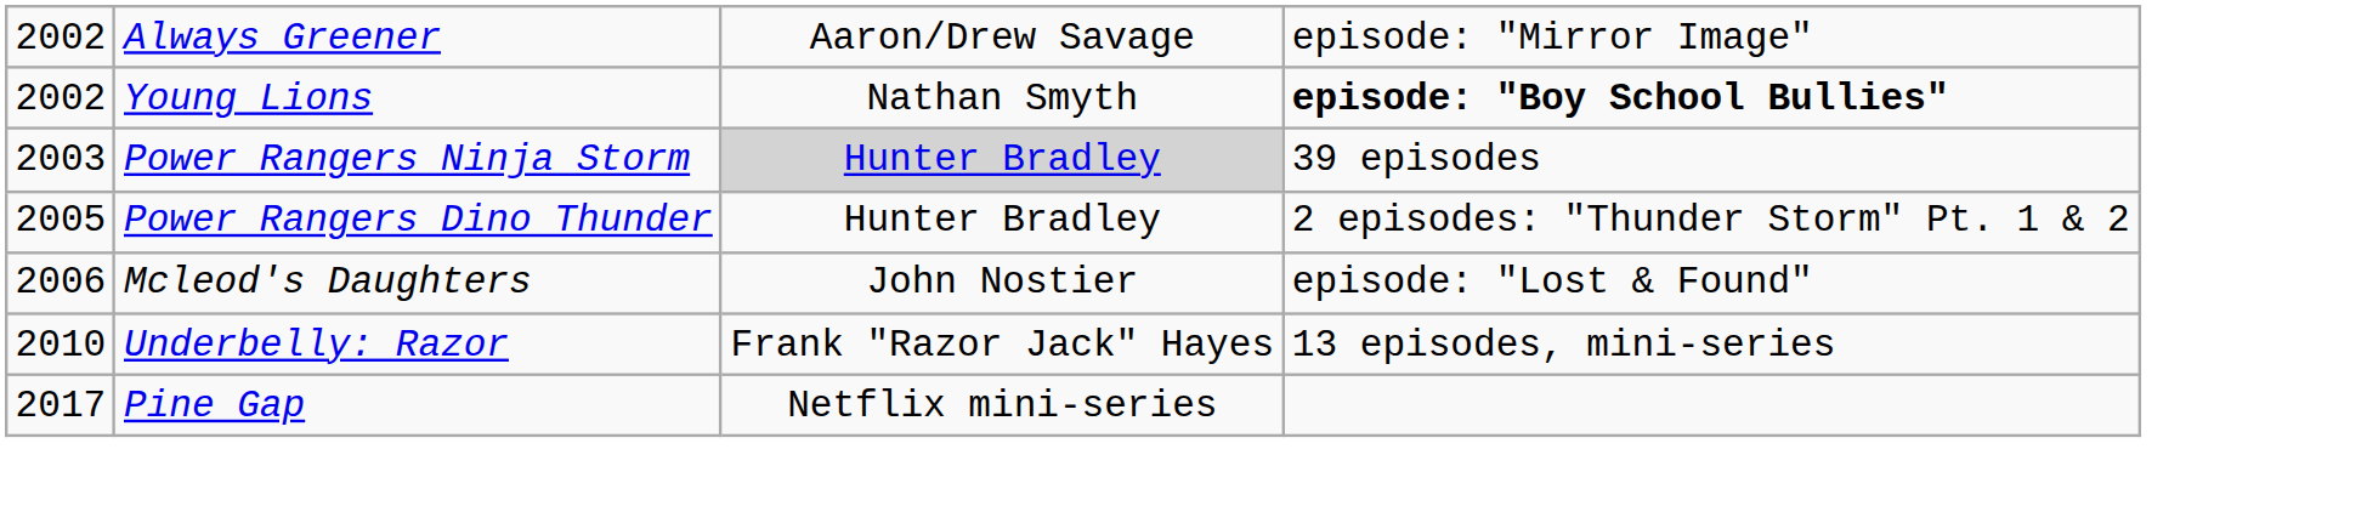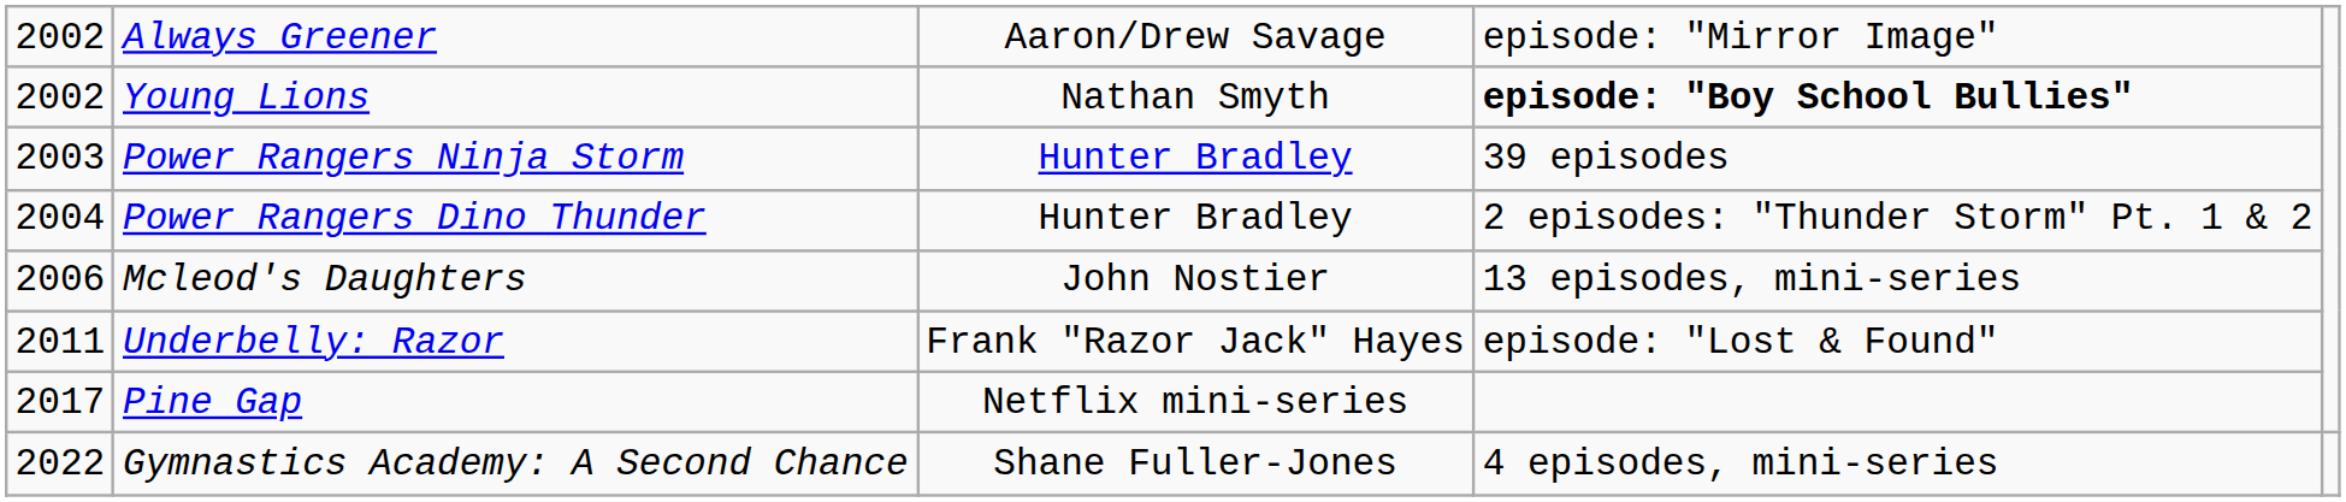 <table class="wikitable sortable">
 <tr>
 <td>2002</td>
 <td><em><a href='#'>Always Greener</a></em></td>
 <td style="text-align:center;">Aaron/Drew Savage</td>
 <td>episode: "Mirror Image"</td>
 </tr>
 <tr>
 <td>2002</td>
 <td><em><a href='#'>Young Lions</a></em></td>
 <td style="text-align:center;">Nathan Smyth</td>
 <td><strong>episode: "Boy School Bullies"</strong></td>
 </tr>
 <tr>
 <td>2003</td>
 <td><em><a href='#'>Power Rangers Ninja Storm</a></em></td>
-<td style="background: lightgrey; text-align:center;"><a href='#'>Hunter Bradley</a></td>
+<td style="text-align:center;"><a href='#'>Hunter Bradley</a></td>
 <td>39 episodes</td>
 </tr>
 <tr 2022 A SECOND CHANCE>
-<td>2005</td>
+<td>2004</td>
 <td><em><a href='#'>Power Rangers Dino Thunder</a></em></td>
 <td style="text-align:center;">Hunter Bradley</td>
 <td>2 episodes: "Thunder Storm" Pt. 1 & 2</td>
 </tr>
 <tr>
 <td>2006</td>
 <td><em>Mcleod's Daughters</em></td>
 <td style="text-align:center;">John Nostier</td>
-<td>episode: "Lost & Found"</td>
+<td>13 episodes, mini-series</td>
 </tr>
 <tr>
-<td>2010</td>
+<td>2011</td>
 <td><em><a href='#'>Underbelly: Razor</a></em></td>
 <td style="text-align:center;">Frank "Razor Jack" Hayes</td>
-<td>13 episodes, mini-series</td>
+<td>episode: "Lost & Found"</td>
 </tr>
 <tr>
 <td>2017</td>
 <td><em><a href='#'>Pine Gap</a></em></td>
 <td style="text-align:center;">Netflix mini-series</td>
 <td></td>
 </tr>
+<tr>
+<td>2022</td>
+<td><em>Gymnastics Academy: A Second Chance</em></td>
+<td style="text-align:center;">Shane Fuller-Jones</td>
+<td>4 episodes, mini-series</td>
+<td></td>
+</tr>
 </table>
